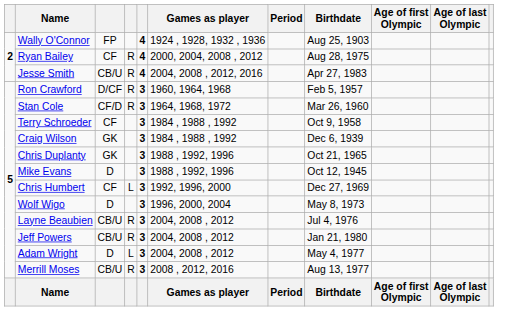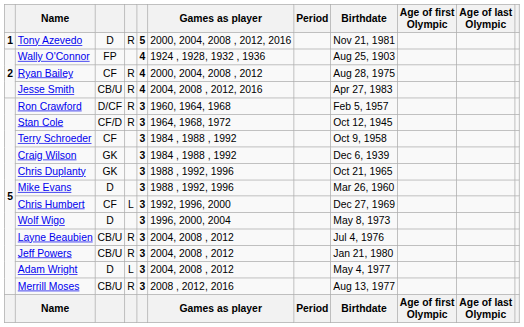 <table class="wikitable sortable" style="text-align: left; font-size: 90%; margin-left: 1em;">
 <tr>
 <th></th>
 <th>Name</th>
 <th></th>
 <th></th>
 <th></th>
 <th>Games as player</th>
 <th>Period</th>
 <th>Birthdate</th>
 <th>Age of first<br>Olympic </th>
 <th>Age of last<br>Olympic </th>
 <th></th>
+</tr>
+<tr>
+<td style="text-align: center;"><strong>1</strong></td>
+<td data-sort-value="Azevedo, Tony"><a href='#'>Tony Azevedo</a></td>
+<td style="text-align: center;">D</td>
+<td style="text-align: center;">R</td>
+<td style="text-align: center;"><strong>5</strong></td>
+<td>2000, 2004, 2008 , 2012, 2016</td>
+<td></td>
+<td>Nov 21, 1981</td>
+<td></td>
+<td></td>
+<td></td>
 </tr>
 <tr>
 <td rowspan="3" style="text-align: center;"><strong>2</strong></td>
 <td data-sort-value="O'Connor, Wally"><a href='#'>Wally O'Connor</a></td>
 <td style="text-align: center;">FP</td>
 <td style="text-align: center;"></td>
 <td style="text-align: center;"><strong>4</strong></td>
 <td>1924 , 1928, 1932 , 1936</td>
 <td></td>
 <td>Aug 25, 1903</td>
 <td></td>
 <td></td>
 <td></td>
 </tr>
 <tr>
 <td data-sort-value="Bailey, Ryan"><a href='#'>Ryan Bailey</a></td>
 <td style="text-align: center;">CF</td>
 <td style="text-align: center;">R</td>
 <td style="text-align: center;"><strong>4</strong></td>
 <td>2000, 2004, 2008 , 2012</td>
 <td></td>
 <td>Aug 28, 1975</td>
 <td></td>
 <td></td>
 <td></td>
 </tr>
 <tr>
 <td data-sort-value="Smith, Jesse"><a href='#'>Jesse Smith</a></td>
 <td style="text-align: center;">CB/U</td>
 <td style="text-align: center;">R</td>
 <td style="text-align: center;"><strong>4</strong></td>
 <td>2004, 2008 , 2012, 2016</td>
 <td></td>
 <td>Apr 27, 1983</td>
 <td></td>
 <td></td>
 <td></td>
 </tr>
 <tr>
 <td rowspan="12" style="text-align: center;"><strong>5</strong></td>
 <td data-sort-value="Crawford, Ron"><a href='#'>Ron Crawford</a></td>
 <td style="text-align: center;">D/CF</td>
 <td style="text-align: center;">R</td>
 <td style="text-align: center;"><strong>3</strong></td>
 <td>1960, 1964, 1968</td>
 <td></td>
 <td>Feb 5, 1957</td>
 <td></td>
 <td></td>
 <td></td>
 </tr>
 <tr>
 <td data-sort-value="Cole, Stan"><a href='#'>Stan Cole</a></td>
 <td style="text-align: center;">CF/D</td>
 <td style="text-align: center;">R</td>
 <td style="text-align: center;"><strong>3</strong></td>
 <td>1964, 1968, 1972 </td>
 <td></td>
-<td>Mar 26, 1960</td>
+<td>Oct 12, 1945</td>
 <td></td>
 <td></td>
 <td></td>
 </tr>
 <tr>
 <td data-sort-value="Schroeder, Terry"><a href='#'>Terry Schroeder</a></td>
 <td style="text-align: center;">CF</td>
 <td style="text-align: center;"></td>
 <td style="text-align: center;"><strong>3</strong></td>
 <td>1984 , 1988 , 1992</td>
 <td></td>
 <td>Oct 9, 1958</td>
 <td></td>
 <td></td>
 <td></td>
 </tr>
 <tr>
 <td data-sort-value="Wilson, Craig"><a href='#'>Craig Wilson</a></td>
 <td style="text-align: center;">GK</td>
 <td style="text-align: center;"></td>
 <td style="text-align: center;"><strong>3</strong></td>
 <td>1984 , 1988 , 1992</td>
 <td></td>
 <td>Dec 6, 1939</td>
 <td></td>
 <td></td>
 <td></td>
 </tr>
 <tr>
 <td data-sort-value="Duplanty, Chris"><a href='#'>Chris Duplanty</a></td>
 <td style="text-align: center;">GK</td>
 <td style="text-align: center;"></td>
 <td style="text-align: center;"><strong>3</strong></td>
 <td>1988 , 1992, 1996</td>
 <td></td>
 <td>Oct 21, 1965</td>
 <td></td>
 <td></td>
 <td></td>
 </tr>
 <tr>
 <td data-sort-value="Evans, Mike"><a href='#'>Mike Evans</a></td>
 <td style="text-align: center;">D</td>
 <td style="text-align: center;"></td>
 <td style="text-align: center;"><strong>3</strong></td>
 <td>1988 , 1992, 1996</td>
 <td></td>
-<td>Oct 12, 1945</td>
+<td>Mar 26, 1960</td>
 <td></td>
 <td></td>
 <td></td>
 </tr>
 <tr>
 <td data-sort-value="Humbert, Chris"><a href='#'>Chris Humbert</a></td>
 <td style="text-align: center;">CF</td>
 <td style="text-align: center;">L</td>
 <td style="text-align: center;"><strong>3</strong></td>
 <td>1992, 1996, 2000</td>
 <td></td>
 <td>Dec 27, 1969</td>
 <td></td>
 <td></td>
 <td></td>
 </tr>
 <tr>
 <td data-sort-value="Wigo, Wolf"><a href='#'>Wolf Wigo</a></td>
 <td style="text-align: center;">D</td>
 <td style="text-align: center;"></td>
 <td style="text-align: center;"><strong>3</strong></td>
 <td>1996, 2000, 2004</td>
 <td></td>
 <td>May 8, 1973</td>
 <td></td>
 <td></td>
 <td></td>
 </tr>
 <tr>
 <td data-sort-value="Beaubien, Layne"><a href='#'>Layne Beaubien</a></td>
 <td style="text-align: center;">CB/U</td>
 <td style="text-align: center;">R</td>
 <td style="text-align: center;"><strong>3</strong></td>
 <td>2004, 2008 , 2012</td>
 <td></td>
 <td>Jul 4, 1976</td>
 <td></td>
 <td></td>
 <td></td>
 </tr>
 <tr>
 <td data-sort-value="Powers, Jeff"><a href='#'>Jeff Powers</a></td>
 <td style="text-align: center;">CB/U</td>
 <td style="text-align: center;">R</td>
 <td style="text-align: center;"><strong>3</strong></td>
 <td>2004, 2008 , 2012</td>
 <td></td>
 <td>Jan 21, 1980</td>
 <td></td>
 <td></td>
 <td></td>
 </tr>
 <tr>
 <td data-sort-value="Wright, Adam"><a href='#'>Adam Wright</a></td>
 <td style="text-align: center;">D</td>
 <td style="text-align: center;">L</td>
 <td style="text-align: center;"><strong>3</strong></td>
 <td>2004, 2008 , 2012</td>
 <td></td>
 <td>May 4, 1977</td>
 <td></td>
 <td></td>
 <td></td>
 </tr>
 <tr>
 <td data-sort-value="Moses, Merrill"><a href='#'>Merrill Moses</a></td>
 <td style="text-align: center;">CB/U</td>
 <td style="text-align: center;">R</td>
 <td style="text-align: center;"><strong>3</strong></td>
 <td>2008 , 2012, 2016</td>
 <td></td>
 <td>Aug 13, 1977</td>
 <td></td>
 <td></td>
 <td></td>
 </tr>
 <tr>
 <th></th>
 <th>Name</th>
 <th></th>
 <th></th>
 <th></th>
 <th>Games as player</th>
 <th>Period</th>
 <th>Birthdate</th>
 <th>Age of first<br>Olympic </th>
 <th>Age of last<br>Olympic </th>
 <th></th>
 </tr>
 </table>
